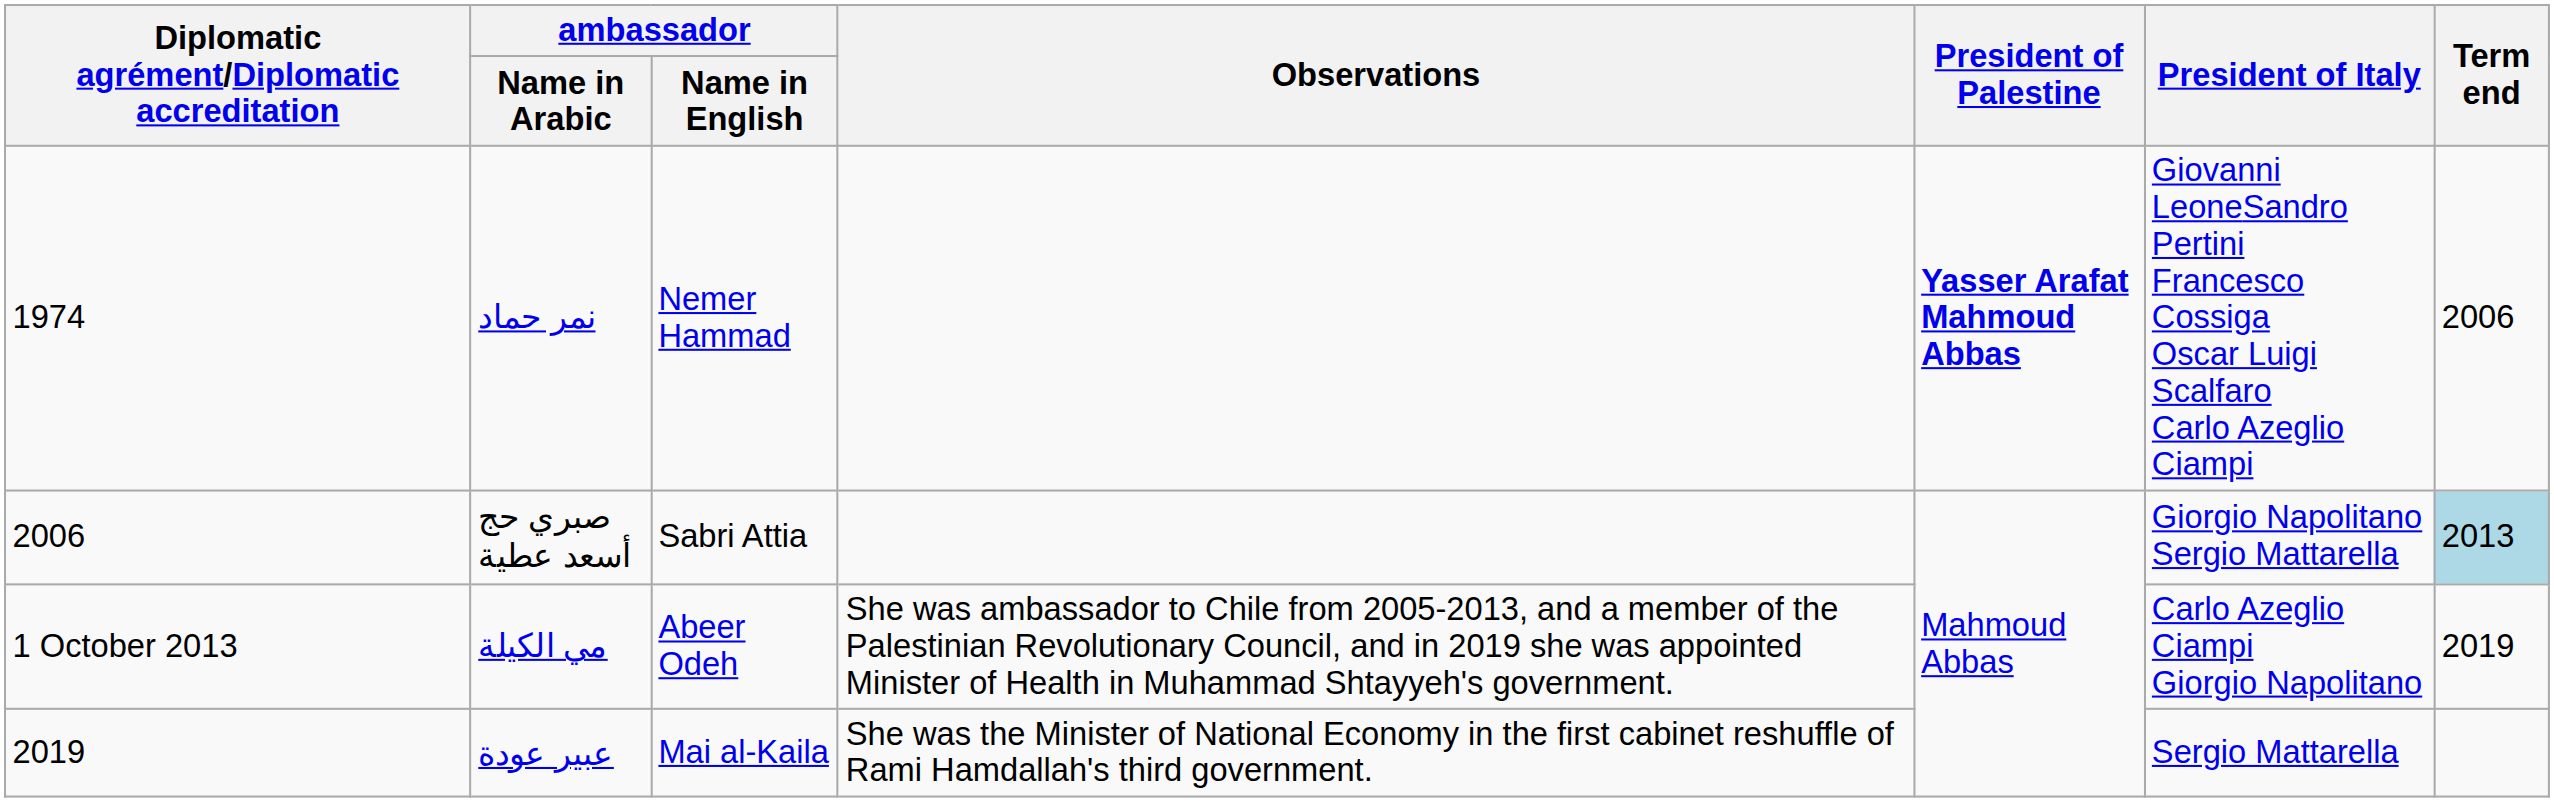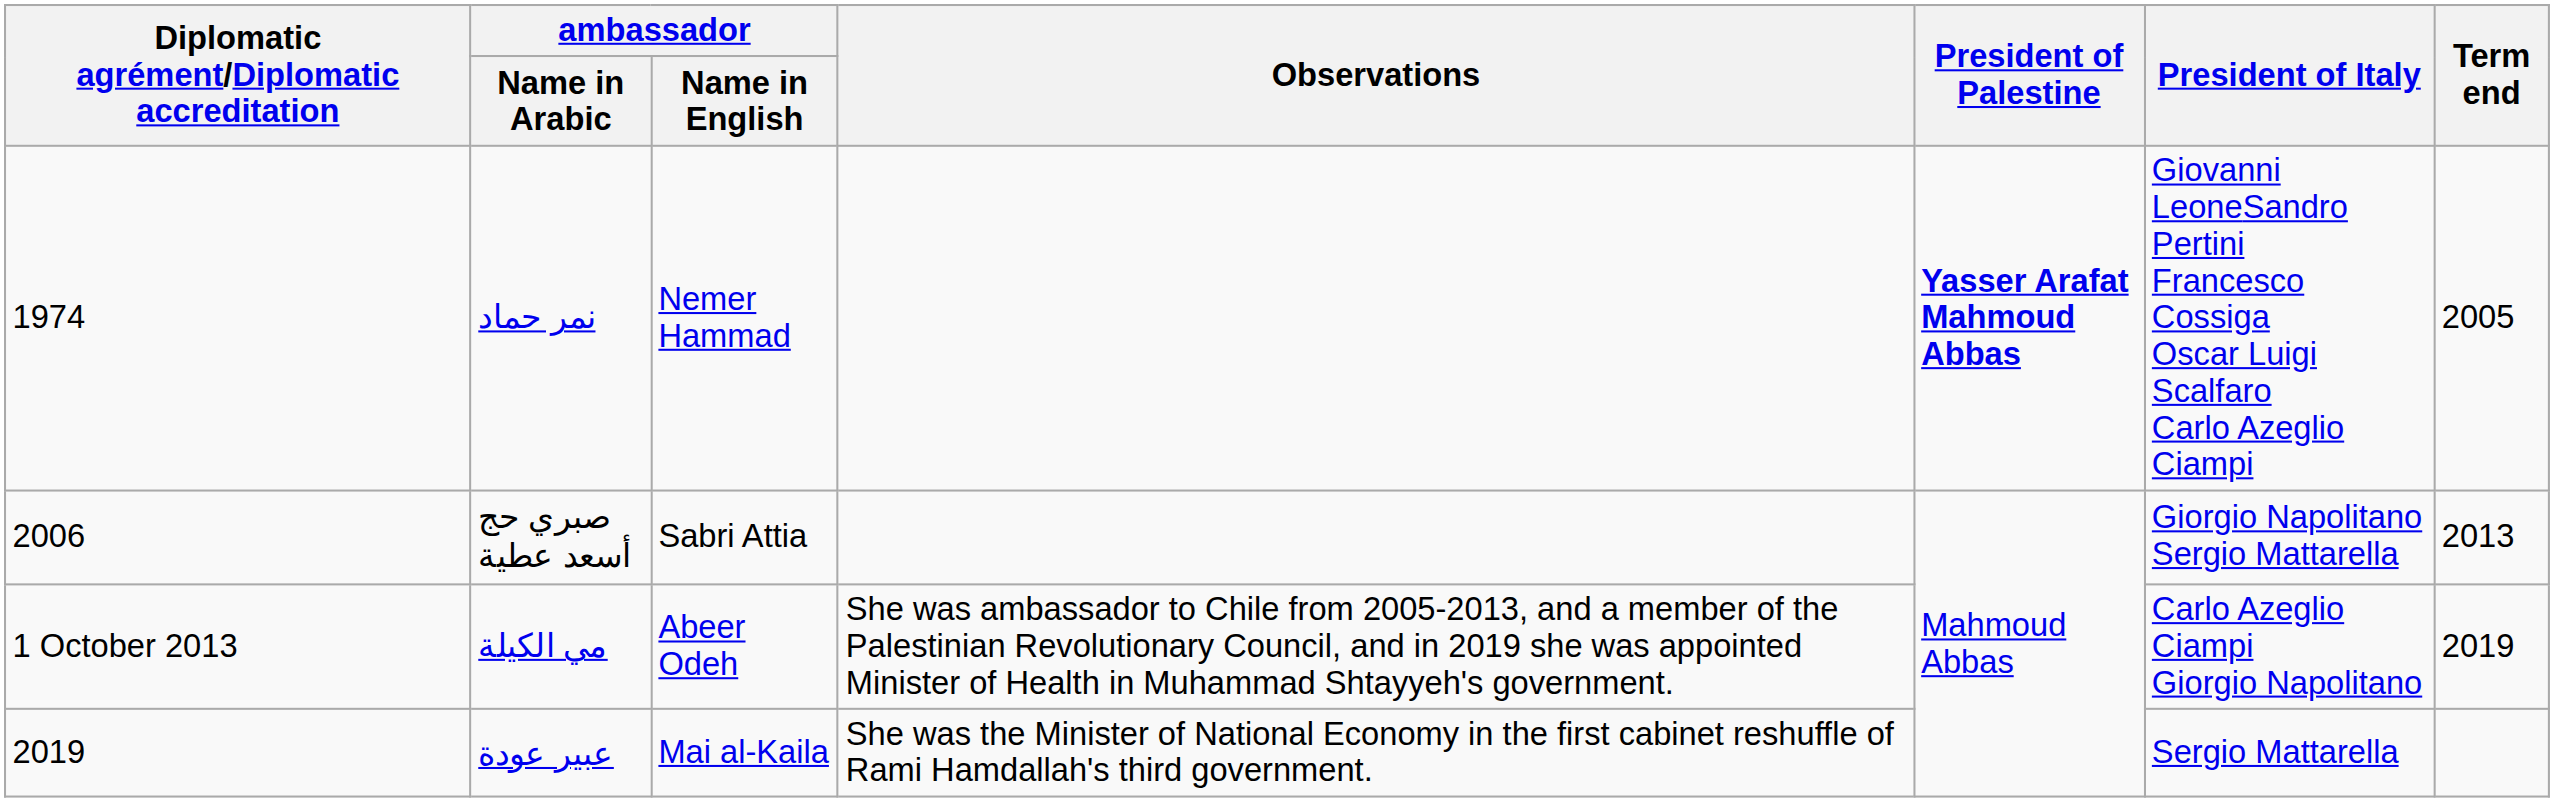 <table class="wikitable sortable">
 <tr>
 <th rowspan="2">Diplomatic <a href='#'>agrément</a>/<a href='#'>Diplomatic accreditation</a></th>
 <th colspan="2"><a href='#'>ambassador</a></th>
 <th rowspan="2">Observations</th>
 <th rowspan="2"><a href='#'>President of Palestine</a></th>
 <th rowspan="2"><a href='#'>President of Italy</a></th>
 <th rowspan="2">Term end</th>
 </tr>
 <tr>
 <th>Name in Arabic</th>
 <th>Name in English</th>
 </tr>
 <tr>
 <td>1974 </td>
 <td><a href='#'>نمر حماد</a></td>
 <td><a href='#'>Nemer Hammad</a></td>
 <td></td>
 <td><strong><a href='#'>Yasser Arafat</a><br><a href='#'>Mahmoud Abbas</a></strong></td>
 <td><a href='#'>Giovanni Leone</a><a href='#'>Sandro Pertini</a><br><a href='#'>Francesco Cossiga</a><br><a href='#'>Oscar Luigi Scalfaro</a><br><a href='#'>Carlo Azeglio Ciampi</a></td>
-<td>2006 </td>
+<td>2005 </td>
 </tr>
 <tr>
 <td>2006 </td>
 <td>صبري حج أسعد عطية</td>
 <td>Sabri Attia</td>
 <td></td>
 <td rowspan="3"><a href='#'>Mahmoud Abbas</a></td>
 <td><a href='#'>Giorgio Napolitano</a><br><a href='#'>Sergio Mattarella</a></td>
-<td style="background: lightblue;">2013</td>
+<td>2013</td>
 </tr>
 <tr>
 <td>1 October 2013 </td>
 <td><a href='#'>مي الكيلة</a></td>
 <td><a href='#'>Abeer Odeh</a></td>
 <td>She was ambassador to Chile from 2005-2013, and a member of the Palestinian Revolutionary Council, and in 2019 she was appointed Minister of Health in Muhammad Shtayyeh's government.</td>
 <td><a href='#'>Carlo Azeglio Ciampi</a><br><a href='#'>Giorgio Napolitano</a></td>
 <td>2019</td>
 </tr>
 <tr>
 <td>2019</td>
 <td><a href='#'>عبير عودة</a></td>
 <td><a href='#'>Mai al-Kaila</a></td>
 <td>She was the Minister of National Economy in the first cabinet reshuffle of Rami Hamdallah's third government.</td>
 <td><a href='#'>Sergio Mattarella</a></td>
 <td></td>
 </tr>
 </table>
